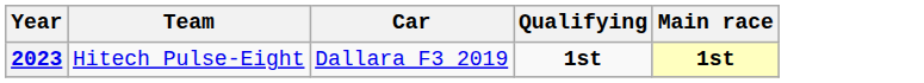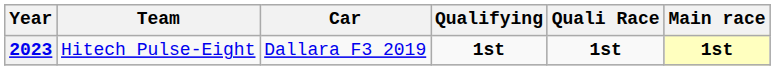 <table class="wikitable" style="text-align:center; font-size:90%">
 <tr>
 <th>Year</th>
 <th>Team</th>
 <th>Car</th>
 <th>Qualifying</th>
+<th>Quali Race</th>
 <th>Main race</th>
 </tr>
 <tr>
 <th><a href='#'>2023</a></th>
 <td align="left"> <a href='#'>Hitech Pulse-Eight</a></td>
 <td align="left"><a href='#'>Dallara F3 2019</a></td>
 <td><strong>1st</strong></td>
+<td><strong>1st</strong></td>
 <td style="background:#FFFFBF;"><strong>1st</strong></td>
 </tr>
 </table>
